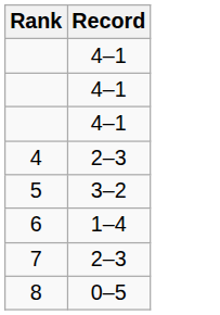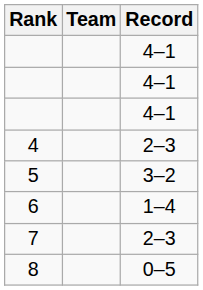 <table class=wikitable style="text-align:center">
 <tr>
 <th>Rank</th>
+<th>Team</th>
 <th>Record</th>
 </tr>
 <tr>
 <td></td>
+<td align=left></td>
 <td>4–1</td>
 </tr>
 <tr>
 <td></td>
+<td align=left></td>
 <td>4–1</td>
 </tr>
 <tr>
 <td></td>
+<td align=left></td>
 <td>4–1</td>
 </tr>
 <tr>
 <td>4</td>
+<td align=left></td>
 <td>2–3</td>
 </tr>
 <tr>
 <td>5</td>
+<td align=left></td>
 <td>3–2</td>
 </tr>
 <tr>
 <td>6</td>
+<td align=left></td>
 <td>1–4</td>
 </tr>
 <tr>
 <td>7</td>
+<td align=left></td>
 <td>2–3</td>
 </tr>
 <tr>
 <td>8</td>
+<td align=left></td>
 <td>0–5</td>
 </tr>
 </table>
